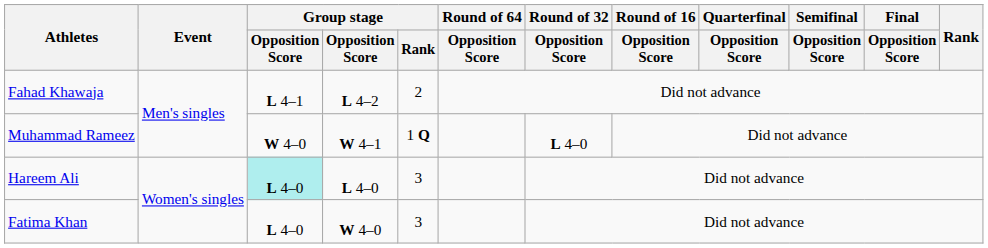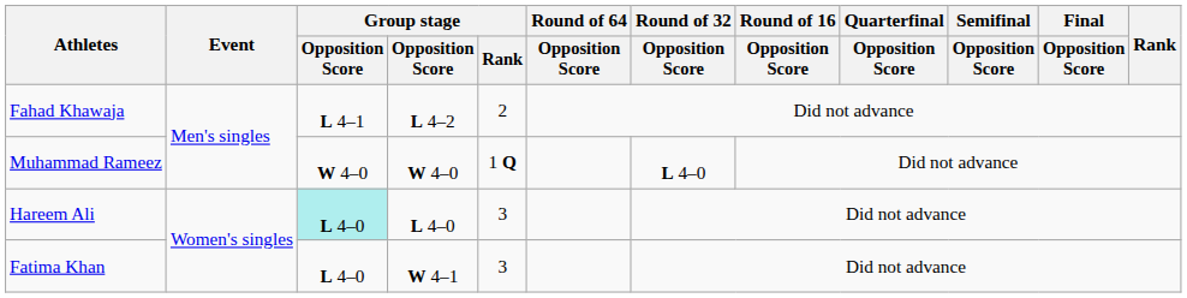 <table class="wikitable" style="font-size:90%">
 <tr>
 <th rowspan=2>Athletes</th>
 <th rowspan=2>Event</th>
 <th colspan=3>Group stage</th>
 <th>Round of 64</th>
 <th>Round of 32</th>
 <th>Round of 16</th>
 <th>Quarterfinal</th>
 <th>Semifinal</th>
 <th>Final</th>
 <th rowspan=2>Rank</th>
 </tr>
 <tr style="font-size:95%">
 <th>Opposition<br>Score</th>
 <th>Opposition<br>Score</th>
 <th>Rank</th>
 <th>Opposition<br>Score</th>
 <th>Opposition<br>Score</th>
 <th>Opposition<br>Score</th>
 <th>Opposition<br>Score</th>
 <th>Opposition<br>Score</th>
 <th>Opposition<br>Score</th>
 </tr>
 <tr align=center>
 <td align=left><a href='#'>Fahad Khawaja</a></td>
 <td align=left rowspan=2><a href='#'>Men's singles</a></td>
 <td><br><strong>L</strong> 4–1</td>
 <td><br><strong>L</strong> 4–2</td>
 <td>2</td>
 <td colspan=7>Did not advance</td>
 </tr>
 <tr align=center>
 <td align=left><a href='#'>Muhammad Rameez</a></td>
 <td><br><strong>W</strong> 4–0</td>
-<td><br><strong>W</strong> 4–1</td>
+<td><br><strong>W</strong> 4–0</td>
 <td>1 <strong>Q</strong></td>
 <td></td>
 <td><br><strong>L</strong> 4–0</td>
 <td colspan=5>Did not advance</td>
 </tr>
 <tr align=center>
 <td align=left><a href='#'>Hareem Ali</a></td>
 <td align=left rowspan=2><a href='#'>Women's singles</a></td>
 <td style="background: paleturquoise;"><br><strong>L</strong> 4–0</td>
 <td><br><strong>L</strong> 4–0</td>
 <td>3</td>
 <td></td>
 <td colspan=6>Did not advance</td>
 </tr>
 <tr align=center>
 <td align=left><a href='#'>Fatima Khan</a></td>
 <td><br><strong>L</strong> 4–0</td>
-<td><br><strong>W</strong> 4–0</td>
+<td><br><strong>W</strong> 4–1</td>
 <td>3</td>
 <td></td>
 <td colspan=6>Did not advance</td>
 </tr>
 </table>
